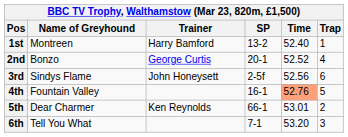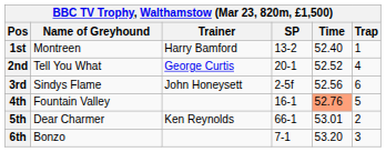 <table class="wikitable">
 <tr>
 <th colspan="6"><a href='#'>BBC TV Trophy</a>, <a href='#'>Walthamstow</a> (Mar 23, 820m, £1,500)</th>
 </tr>
 <tr>
 <th width=30>Pos</th>
 <th width=180>Name of Greyhound</th>
 <th width=150>Trainer</th>
 <th width=50>SP</th>
 <th width=50>Time</th>
 <th width=30>Trap</th>
 </tr>
 <tr>
 <th>1st</th>
 <td>Montreen</td>
 <td>Harry Bamford</td>
 <td>13-2</td>
 <td>52.40</td>
 <td>1</td>
 </tr>
 <tr>
 <th>2nd</th>
-<td>Bonzo</td>
+<td>Tell You What</td>
 <td><a href='#'>George Curtis</a></td>
 <td>20-1</td>
 <td>52.52</td>
 <td>4</td>
 </tr>
 <tr>
 <th>3rd</th>
 <td>Sindys Flame</td>
 <td>John Honeysett</td>
 <td>2-5f</td>
 <td>52.56</td>
 <td>6</td>
 </tr>
 <tr>
 <th>4th</th>
 <td>Fountain Valley</td>
 <td></td>
 <td>16-1</td>
 <td style="background: lightsalmon;">52.76</td>
 <td>5</td>
 </tr>
 <tr>
 <th>5th</th>
 <td>Dear Charmer</td>
 <td>Ken Reynolds</td>
 <td>66-1</td>
 <td>53.01</td>
 <td>2</td>
 </tr>
 <tr>
 <th>6th</th>
-<td>Tell You What</td>
+<td>Bonzo</td>
 <td></td>
 <td>7-1</td>
 <td>53.20</td>
 <td>3</td>
 </tr>
 </table>
